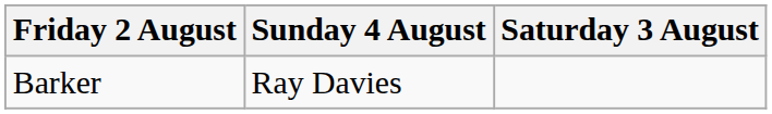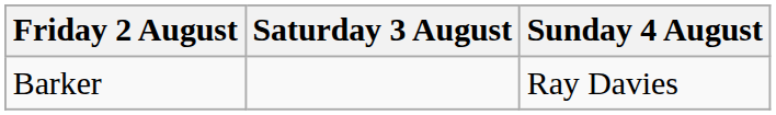 <table class="wikitable">
 <tr>
 <th>Friday 2 August</th>
+<th>Saturday 3 August</th>
 <th>Sunday 4 August</th>
-<th>Saturday 3 August</th>
 </tr>
 <tr>
 <td>Barker</td>
+<td></td>
 <td>Ray Davies</td>
-<td></td>
 </tr>
 </table>
